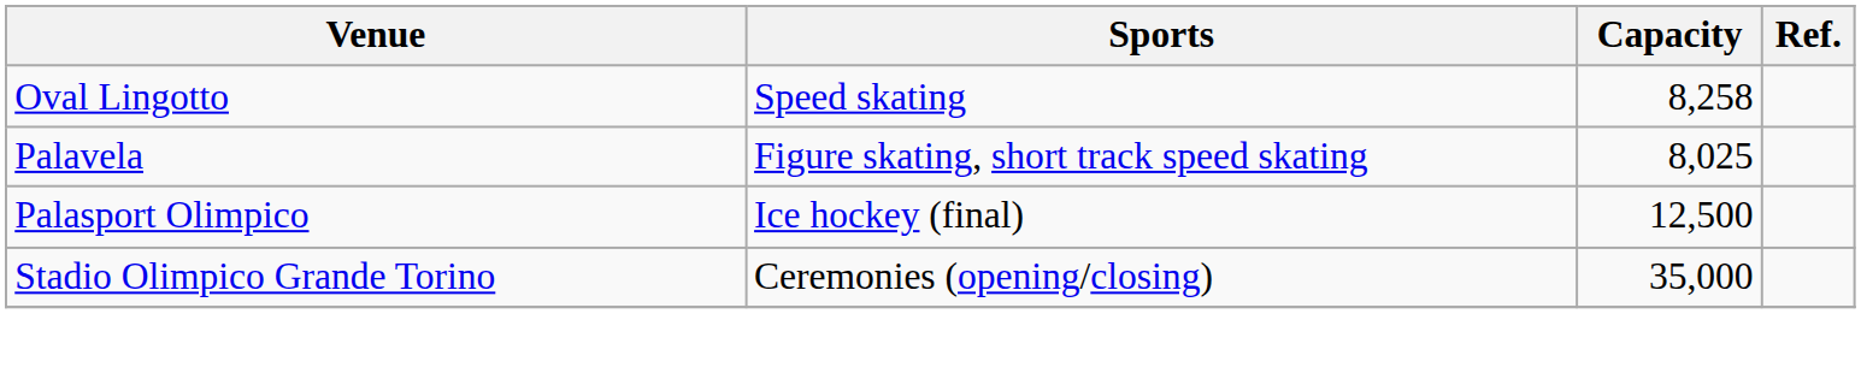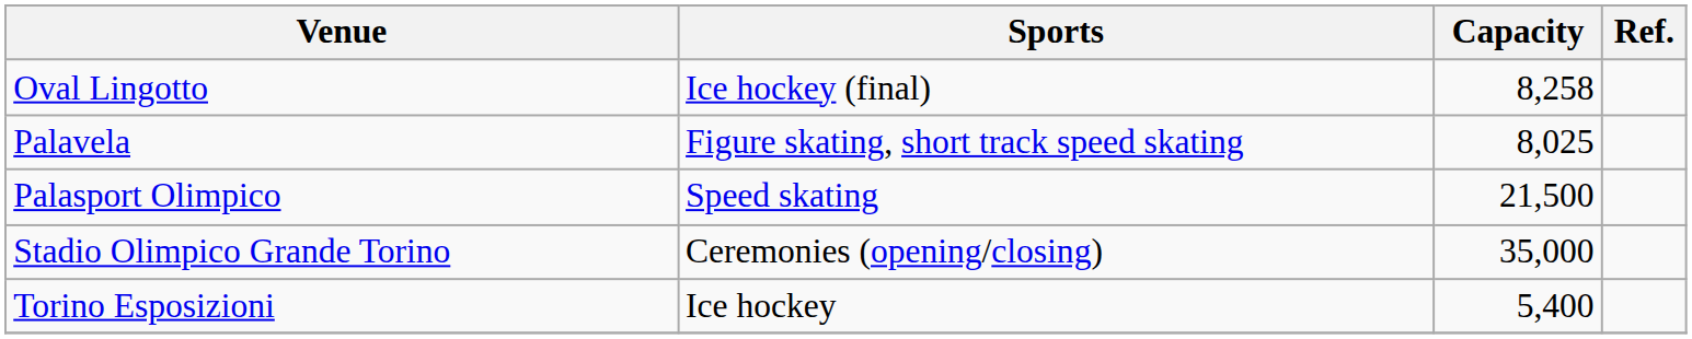 <table class="wikitable sortable" width=780px>
 <tr>
 <th width=40%>Venue</th>
 <th class="unsortable" width=45%>Sports</th>
 <th width=10%>Capacity</th>
 <th class="unsortable">Ref.</th>
 </tr>
 <tr>
 <td><a href='#'>Oval Lingotto</a></td>
-<td><a href='#'>Speed skating</a></td>
+<td><a href='#'>Ice hockey</a> (final)</td>
 <td align="right">8,258</td>
 <td align=center></td>
 </tr>
 <tr>
 <td><a href='#'>Palavela</a></td>
 <td><a href='#'>Figure skating</a>, <a href='#'>short track speed skating</a></td>
 <td align="right">8,025</td>
 <td align=center></td>
 </tr>
 <tr>
 <td><a href='#'>Palasport Olimpico</a></td>
-<td><a href='#'>Ice hockey</a> (final)</td>
-<td align="right">12,500</td>
+<td><a href='#'>Speed skating</a></td>
+<td align="right">21,500</td>
 <td align=center></td>
 </tr>
 <tr>
 <td><a href='#'>Stadio Olimpico Grande Torino</a></td>
 <td>Ceremonies (<a href='#'>opening</a>/<a href='#'>closing</a>)</td>
 <td align="right">35,000</td>
 <td align=center></td>
 </tr>
 <tr>
+<td><a href='#'>Torino Esposizioni</a></td>
+<td>Ice hockey</td>
+<td align="right">5,400</td>
+<td align=center></td>
+</tr>
+<tr>
 </tr>
 </table>
